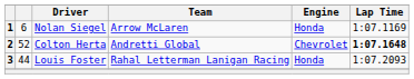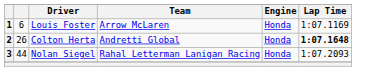 <table class="wikitable" style="font-size:95%;">
 <tr>
 </tr>
 <tr>
 <th></th>
 <th></th>
 <th>Driver</th>
 <th>Team</th>
 <th>Engine</th>
 <th>Lap Time</th>
 </tr>
 <tr>
 <th>1</th>
 <td align="center">6</td>
-<td> <a href='#'>Nolan Siegel</a></td>
+<td> <a href='#'>Louis Foster</a> </td>
 <td><a href='#'>Arrow McLaren</a></td>
 <td><a href='#'>Honda</a></td>
 <td>1:07.1169</td>
 </tr>
 <tr>
 <th>2</th>
-<td align="center">52</td>
+<td align="center">26</td>
 <td> <a href='#'>Colton Herta</a> </td>
 <td><a href='#'>Andretti Global</a></td>
-<td><a href='#'>Chevrolet</a></td>
+<td><a href='#'>Honda</a></td>
 <td><strong>1:07.1648</strong></td>
 </tr>
 <tr>
 <th>3</th>
 <td align="center">44</td>
-<td> <a href='#'>Louis Foster</a> </td>
+<td> <a href='#'>Nolan Siegel</a></td>
 <td><a href='#'>Rahal Letterman Lanigan Racing</a></td>
 <td><a href='#'>Honda</a></td>
 <td>1:07.2093</td>
 </tr>
 <tr>
 </tr>
 <tr class="sortbottom">
 <th colspan="6"></th>
 </tr>
 </table>
